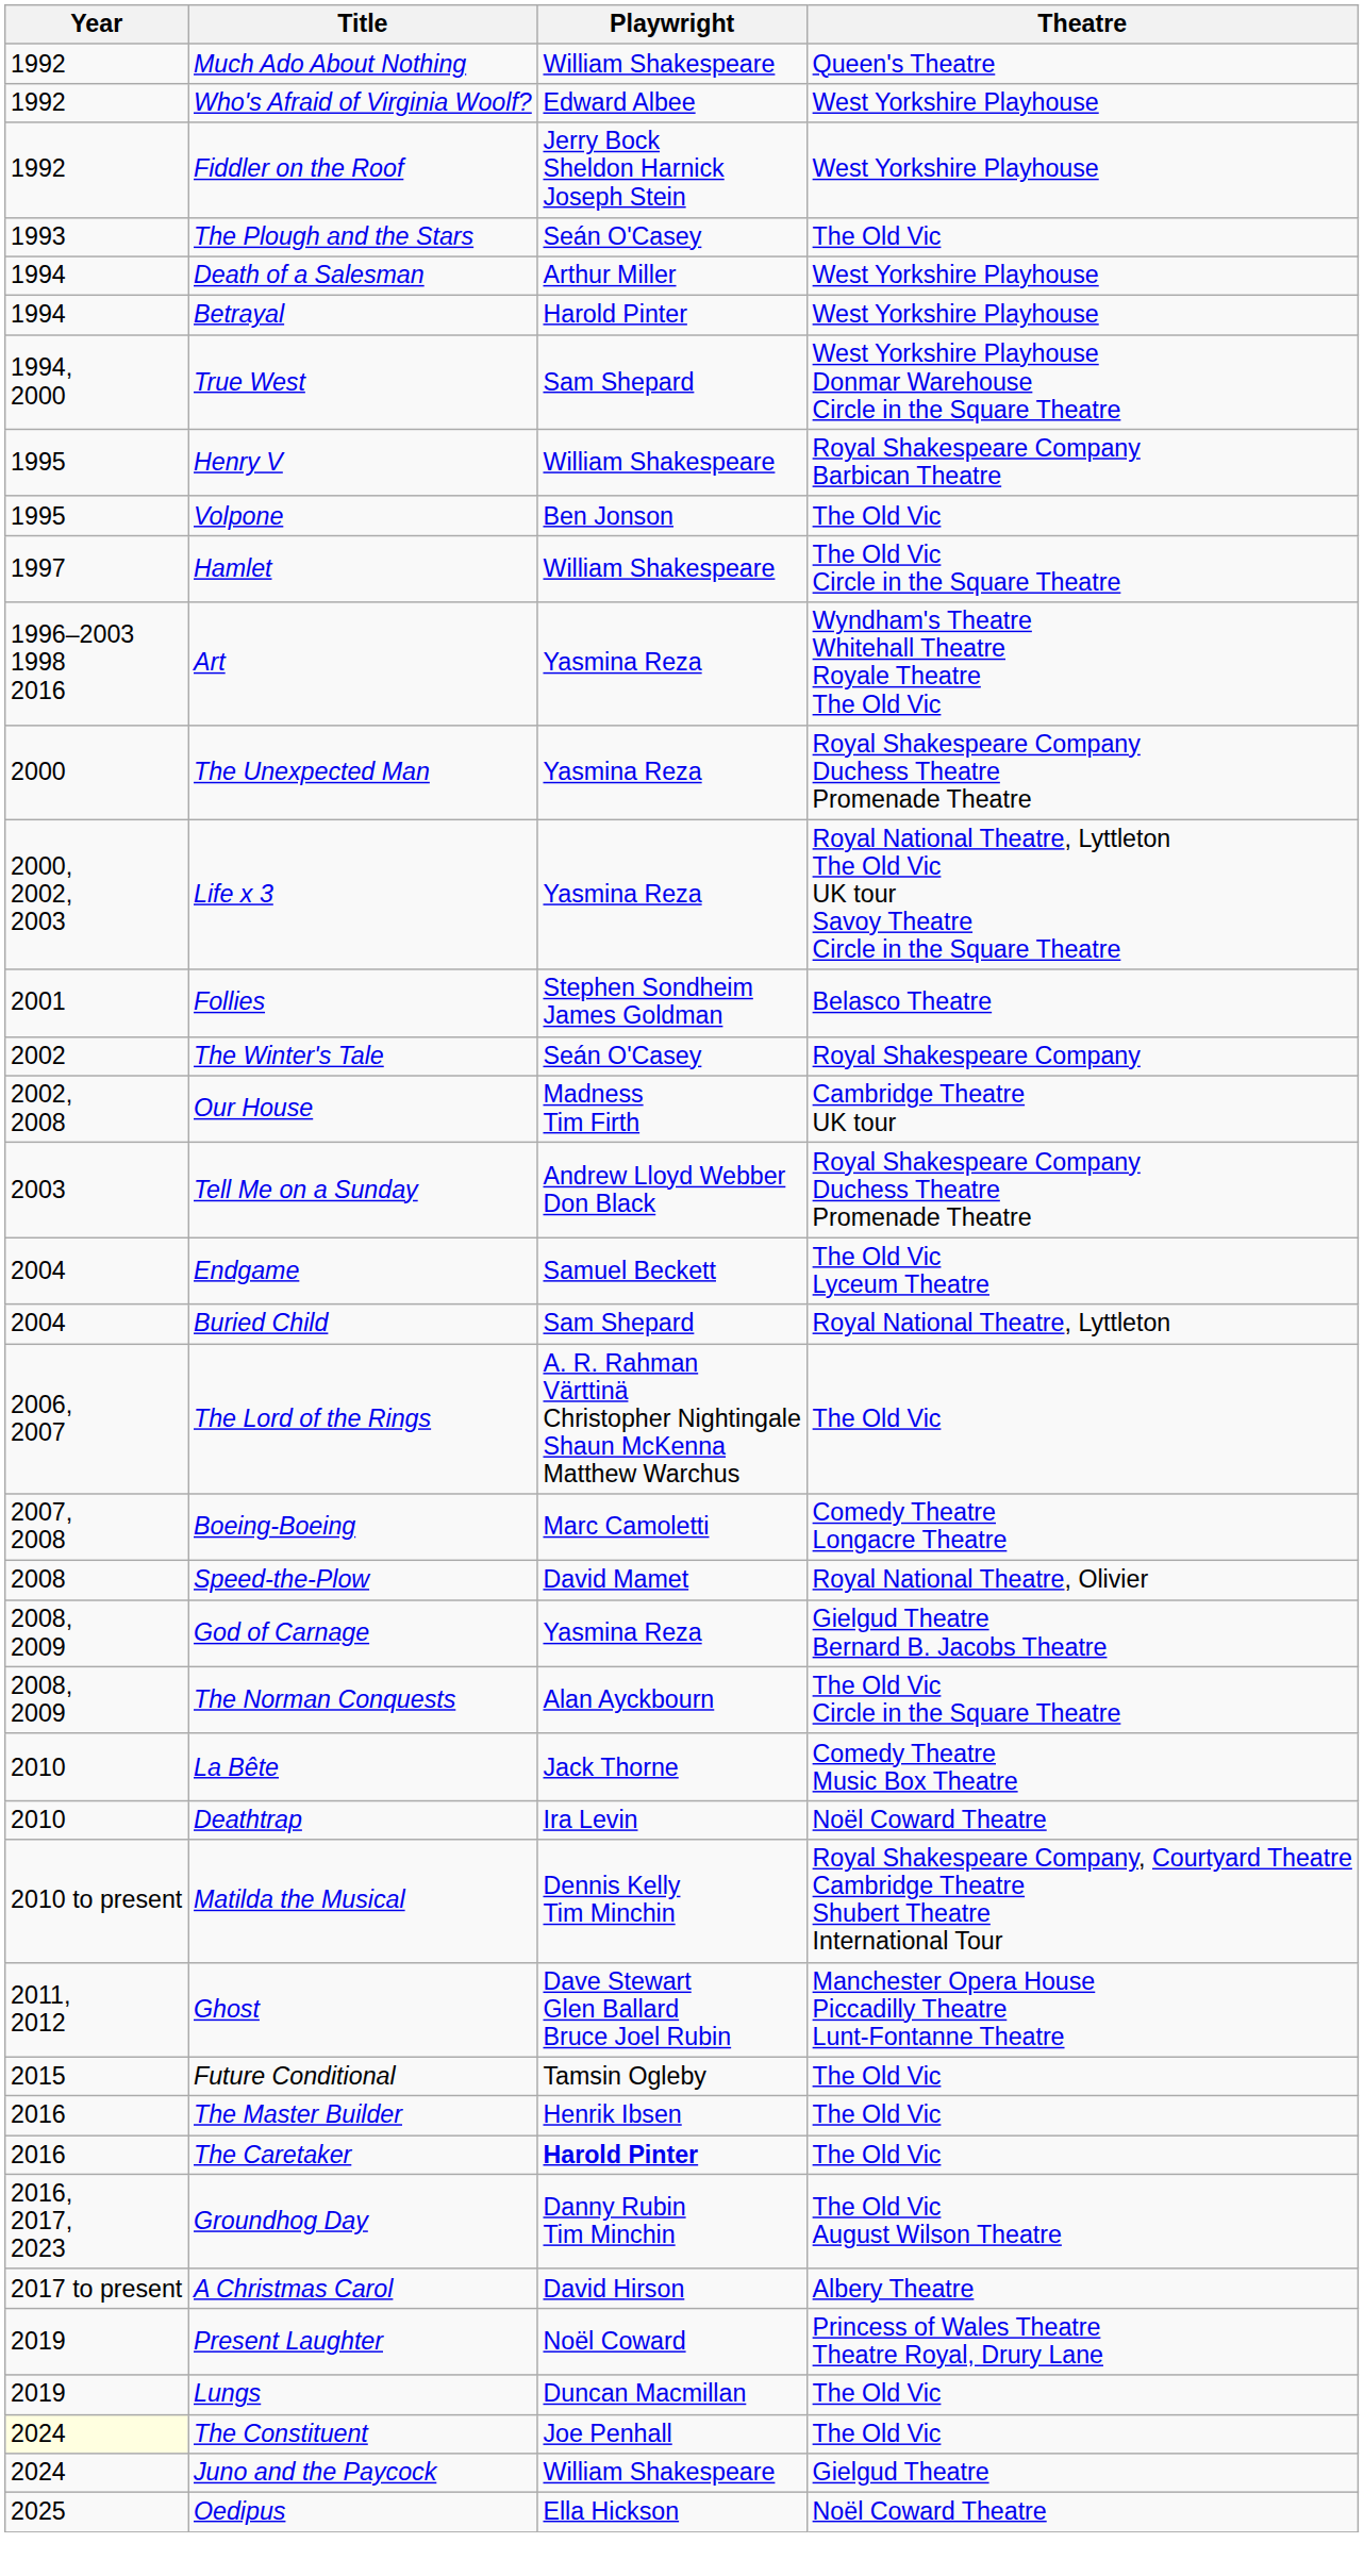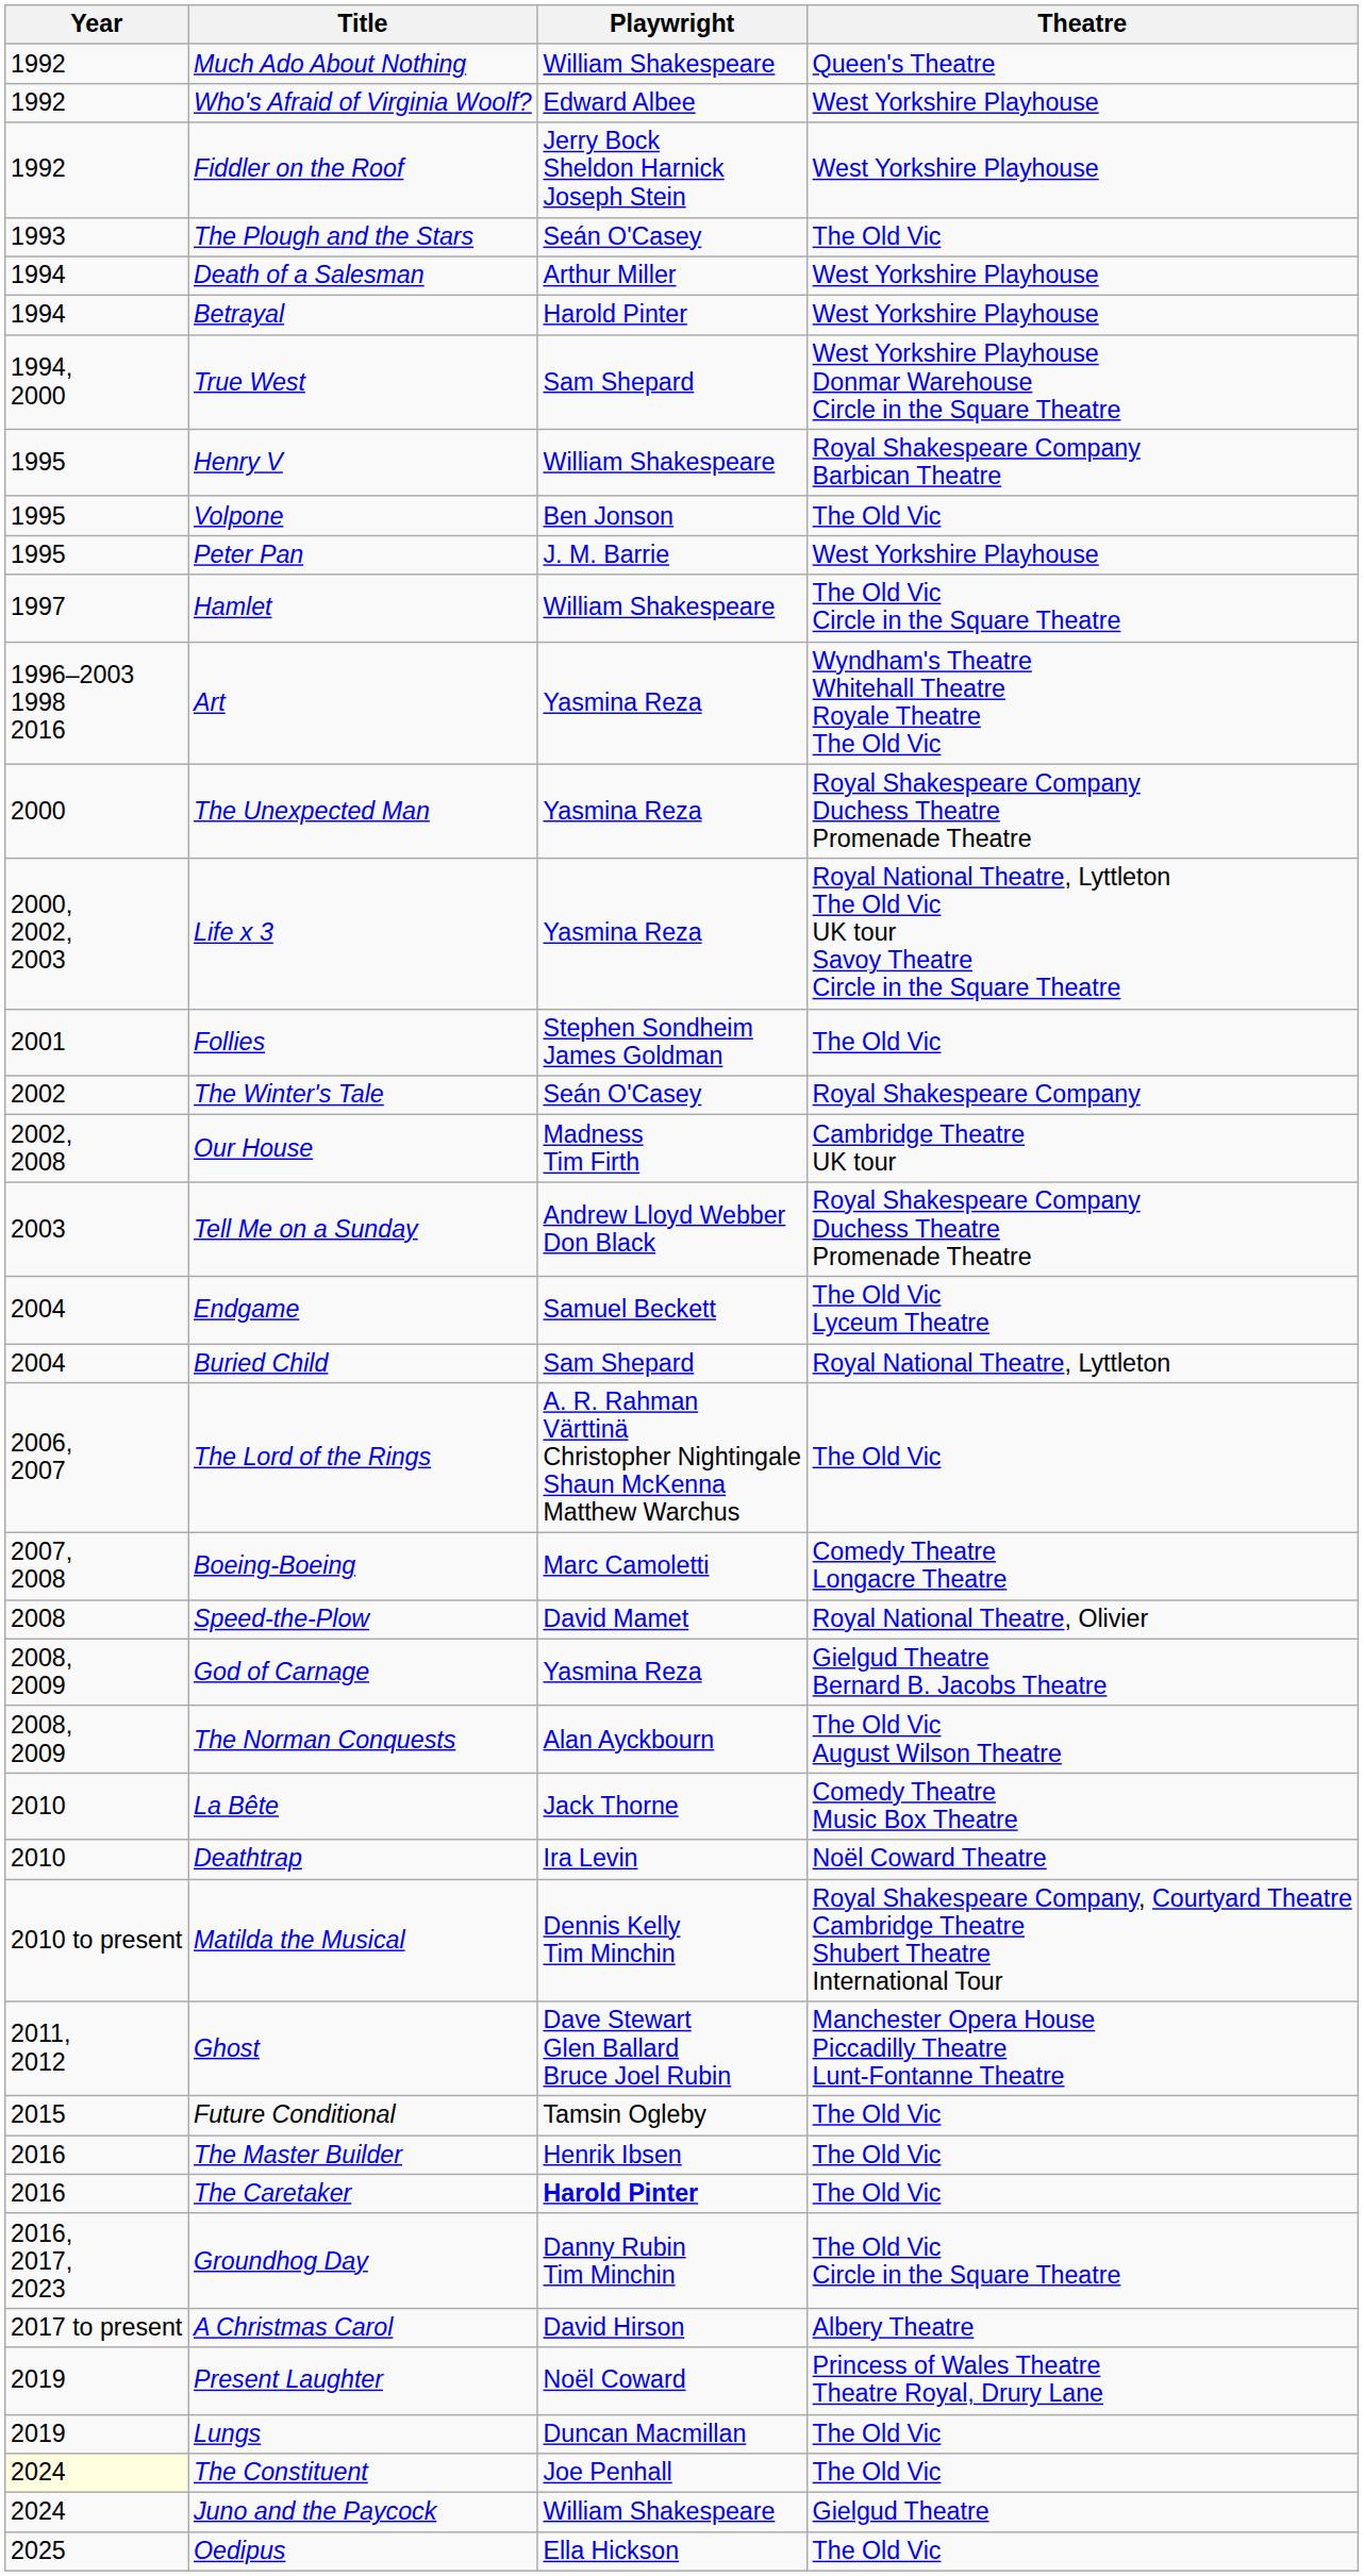 <table class="wikitable">
 <tr>
 <th>Year</th>
 <th>Title</th>
 <th>Playwright</th>
 <th>Theatre</th>
 </tr>
 <tr>
 <td>1992</td>
 <td><em><a href='#'>Much Ado About Nothing</a></em></td>
 <td><a href='#'>William Shakespeare</a></td>
 <td><a href='#'>Queen's Theatre</a></td>
 </tr>
 <tr>
 <td>1992</td>
 <td><em><a href='#'>Who's Afraid of Virginia Woolf?</a></em></td>
 <td><a href='#'>Edward Albee</a></td>
 <td><a href='#'>West Yorkshire Playhouse</a></td>
 </tr>
 <tr>
 <td>1992</td>
 <td><em><a href='#'>Fiddler on the Roof</a></em></td>
 <td><a href='#'>Jerry Bock</a><br><a href='#'>Sheldon Harnick</a><br><a href='#'>Joseph Stein</a></td>
 <td><a href='#'>West Yorkshire Playhouse</a></td>
 </tr>
 <tr>
 <td>1993</td>
 <td><em><a href='#'>The Plough and the Stars</a></em></td>
 <td><a href='#'>Seán O'Casey</a></td>
 <td><a href='#'>The Old Vic</a></td>
 </tr>
 <tr>
 <td>1994</td>
 <td><em><a href='#'>Death of a Salesman</a></em></td>
 <td><a href='#'>Arthur Miller</a></td>
 <td><a href='#'>West Yorkshire Playhouse</a></td>
 </tr>
 <tr>
 <td>1994</td>
 <td><a href='#'><em>Betrayal</em></a></td>
 <td><a href='#'>Harold Pinter</a></td>
 <td><a href='#'>West Yorkshire Playhouse</a></td>
 </tr>
 <tr>
 <td>1994,<br>2000</td>
 <td><a href='#'><em>True West</em></a></td>
 <td><a href='#'>Sam Shepard</a></td>
 <td><a href='#'>West Yorkshire Playhouse</a><br><a href='#'>Donmar Warehouse</a><br><a href='#'>Circle in the Square Theatre</a></td>
 </tr>
 <tr>
 <td>1995</td>
 <td><a href='#'><em>Henry V</em></a></td>
 <td><a href='#'>William Shakespeare</a></td>
 <td><a href='#'>Royal Shakespeare Company</a><br><a href='#'>Barbican Theatre</a></td>
 </tr>
 <tr>
 <td>1995</td>
 <td><em><a href='#'>Volpone</a></em></td>
 <td><a href='#'>Ben Jonson</a></td>
 <td><a href='#'>The Old Vic</a></td>
 </tr>
 <tr>
+<td>1995</td>
+<td><a href='#'><em>Peter Pan</em></a></td>
+<td><a href='#'>J. M. Barrie</a></td>
+<td><a href='#'>West Yorkshire Playhouse</a></td>
+</tr>
+<tr>
 <td>1997</td>
 <td><em><a href='#'>Hamlet</a></em></td>
 <td><a href='#'>William Shakespeare</a></td>
 <td><a href='#'>The Old Vic</a><br><a href='#'>Circle in the Square Theatre</a></td>
 </tr>
 <tr>
 <td>1996–2003<br>1998<br>2016</td>
 <td><a href='#'><em>Art</em></a></td>
 <td><a href='#'>Yasmina Reza</a></td>
 <td><a href='#'>Wyndham's Theatre</a><br><a href='#'>Whitehall Theatre</a><br><a href='#'>Royale Theatre</a><br><a href='#'>The Old Vic</a></td>
 </tr>
 <tr>
 <td>2000</td>
 <td><em><a href='#'>The Unexpected Man</a></em></td>
 <td><a href='#'>Yasmina Reza</a></td>
 <td><a href='#'>Royal Shakespeare Company</a><br><a href='#'>Duchess Theatre</a><br>Promenade Theatre</td>
 </tr>
 <tr>
 <td>2000,<br>2002,<br>2003</td>
 <td><em><a href='#'>Life x 3</a></em></td>
 <td><a href='#'>Yasmina Reza</a></td>
 <td><a href='#'>Royal National Theatre</a>, Lyttleton<br><a href='#'>The Old Vic</a><br>UK tour<br><a href='#'>Savoy Theatre</a><br><a href='#'>Circle in the Square Theatre</a></td>
 </tr>
 <tr>
 <td>2001</td>
 <td><em><a href='#'>Follies</a></em></td>
 <td><a href='#'>Stephen Sondheim</a><br><a href='#'>James Goldman</a></td>
-<td><a href='#'>Belasco Theatre</a></td>
+<td><a href='#'>The Old Vic</a></td>
 </tr>
 <tr>
 <td>2002</td>
 <td><em><a href='#'>The Winter's Tale</a></em></td>
 <td><a href='#'>Seán O'Casey</a></td>
 <td><a href='#'>Royal Shakespeare Company</a></td>
 </tr>
 <tr>
 <td>2002,<br>2008</td>
 <td><a href='#'><em>Our House</em></a></td>
 <td><a href='#'>Madness</a><br><a href='#'>Tim Firth</a></td>
 <td><a href='#'>Cambridge Theatre</a><br>UK tour</td>
 </tr>
 <tr>
 <td>2003</td>
 <td><em><a href='#'>Tell Me on a Sunday</a></em></td>
 <td><a href='#'>Andrew Lloyd Webber</a><br><a href='#'>Don Black</a></td>
 <td><a href='#'>Royal Shakespeare Company</a><br><a href='#'>Duchess Theatre</a><br>Promenade Theatre</td>
 </tr>
 <tr>
 <td>2004</td>
 <td><a href='#'><em>Endgame</em></a></td>
 <td><a href='#'>Samuel Beckett</a></td>
 <td><a href='#'>The Old Vic</a><br><a href='#'>Lyceum Theatre</a></td>
 </tr>
 <tr>
 <td>2004</td>
 <td><em><a href='#'>Buried Child</a></em></td>
 <td><a href='#'>Sam Shepard</a></td>
 <td><a href='#'>Royal National Theatre</a>, Lyttleton</td>
 </tr>
 <tr>
 <td>2006,<br>2007</td>
 <td><a href='#'><em>The Lord of the Rings</em></a></td>
 <td><a href='#'>A. R. Rahman</a><br><a href='#'>Värttinä</a><br>Christopher Nightingale<br><a href='#'>Shaun McKenna</a><br>Matthew Warchus</td>
 <td><a href='#'>The Old Vic</a></td>
 </tr>
 <tr>
 <td>2007,<br>2008</td>
 <td><a href='#'><em>Boeing-Boeing</em></a></td>
 <td><a href='#'>Marc Camoletti</a></td>
 <td><a href='#'>Comedy Theatre</a><br><a href='#'>Longacre Theatre</a></td>
 </tr>
 <tr>
 <td>2008</td>
 <td><em><a href='#'>Speed-the-Plow</a></em></td>
 <td><a href='#'>David Mamet</a></td>
 <td><a href='#'>Royal National Theatre</a>, Olivier</td>
 </tr>
 <tr>
 <td>2008,<br>2009</td>
 <td><em><a href='#'>God of Carnage</a></em></td>
 <td><a href='#'>Yasmina Reza</a></td>
 <td><a href='#'>Gielgud Theatre</a><br><a href='#'>Bernard B. Jacobs Theatre</a></td>
 </tr>
 <tr>
 <td>2008,<br>2009</td>
 <td><em><a href='#'>The Norman Conquests</a></em></td>
 <td><a href='#'>Alan Ayckbourn</a></td>
-<td><a href='#'>The Old Vic</a><br><a href='#'>Circle in the Square Theatre</a></td>
+<td><a href='#'>The Old Vic</a><br><a href='#'>August Wilson Theatre</a></td>
 </tr>
 <tr>
 <td>2010</td>
 <td><a href='#'><em>La Bête</em></a></td>
 <td><a href='#'>Jack Thorne</a></td>
 <td><a href='#'>Comedy Theatre</a><br><a href='#'>Music Box Theatre</a></td>
 </tr>
 <tr>
 <td>2010</td>
 <td><a href='#'><em>Deathtrap</em></a></td>
 <td><a href='#'>Ira Levin</a></td>
 <td><a href='#'>Noël Coward Theatre</a></td>
 </tr>
 <tr>
 <td>2010 to present</td>
 <td><em><a href='#'>Matilda the Musical</a></em></td>
 <td><a href='#'>Dennis Kelly</a><br><a href='#'>Tim Minchin</a></td>
 <td><a href='#'>Royal Shakespeare Company</a>, <a href='#'>Courtyard Theatre</a><br><a href='#'>Cambridge Theatre</a><br><a href='#'>Shubert Theatre</a><br>International Tour</td>
 </tr>
 <tr>
 <td>2011,<br>2012</td>
 <td><a href='#'><em>Ghost</em></a></td>
 <td><a href='#'>Dave Stewart</a><br><a href='#'>Glen Ballard</a><br><a href='#'>Bruce Joel Rubin</a></td>
 <td><a href='#'>Manchester Opera House</a><br><a href='#'>Piccadilly Theatre</a><br><a href='#'>Lunt-Fontanne Theatre</a></td>
 </tr>
 <tr>
 <td>2015</td>
 <td><em>Future Conditional</em></td>
 <td>Tamsin Ogleby</td>
 <td><a href='#'>The Old Vic</a></td>
 </tr>
 <tr>
 <td>2016</td>
 <td><em><a href='#'>The Master Builder</a></em></td>
 <td><a href='#'>Henrik Ibsen</a></td>
 <td><a href='#'>The Old Vic</a></td>
 </tr>
 <tr>
 <td>2016</td>
 <td><em><a href='#'>The Caretaker</a></em></td>
 <td><strong><a href='#'>Harold Pinter</a></strong></td>
 <td><a href='#'>The Old Vic</a></td>
 </tr>
 <tr>
 <td>2016,<br>2017,<br>2023</td>
 <td><a href='#'><em>Groundhog Day</em></a></td>
 <td><a href='#'>Danny Rubin</a><br><a href='#'>Tim Minchin</a></td>
-<td><a href='#'>The Old Vic</a><br><a href='#'>August Wilson Theatre</a></td>
+<td><a href='#'>The Old Vic</a><br><a href='#'>Circle in the Square Theatre</a></td>
 </tr>
 <tr>
 <td>2017 to present</td>
 <td><a href='#'><em>A Christmas Carol</em></a></td>
 <td><a href='#'>David Hirson</a></td>
 <td><a href='#'>Albery Theatre</a></td>
 </tr>
 <tr>
 <td>2019</td>
 <td><em><a href='#'>Present Laughter</a></em></td>
 <td><a href='#'>Noël Coward</a></td>
 <td><a href='#'>Princess of Wales Theatre</a><br><a href='#'>Theatre Royal, Drury Lane</a></td>
 </tr>
 <tr>
 <td>2019</td>
 <td><a href='#'><em>Lungs</em></a></td>
 <td><a href='#'>Duncan Macmillan</a></td>
 <td><a href='#'>The Old Vic</a></td>
 </tr>
 <tr>
 <td style="background: lightyellow;">2024</td>
 <td><em><a href='#'>The Constituent</a></em></td>
 <td><a href='#'>Joe Penhall</a></td>
 <td><a href='#'>The Old Vic</a></td>
 </tr>
 <tr>
 <td>2024</td>
 <td><em><a href='#'>Juno and the Paycock</a></em></td>
 <td><a href='#'>William Shakespeare</a></td>
 <td><a href='#'>Gielgud Theatre</a></td>
 </tr>
 <tr>
 <td>2025</td>
 <td><a href='#'><em>Oedipus</em></a></td>
 <td><a href='#'>Ella Hickson</a></td>
-<td><a href='#'>Noël Coward Theatre</a></td>
+<td><a href='#'>The Old Vic</a></td>
 </tr>
 </table>
